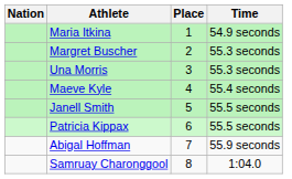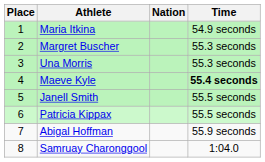 <table class=wikitable>
 <tr>
+<th>Place</th>
+<th>Athlete</th>
 <th>Nation</th>
-<th>Athlete</th>
-<th>Place</th>
 <th>Time</th>
 </tr>
 <tr align=center bgcolor=bbf3bb>
+<td>1</td>
+<td align=left><a href='#'>Maria Itkina</a></td>
 <td align=left></td>
-<td align=left><a href='#'>Maria Itkina</a></td>
-<td>1</td>
 <td>54.9 seconds</td>
 </tr>
 <tr align=center bgcolor=bbf3bb>
+<td>2</td>
+<td align=left><a href='#'>Margret Buscher</a></td>
 <td align=left></td>
-<td align=left><a href='#'>Margret Buscher</a></td>
-<td>2</td>
 <td>55.3 seconds</td>
 </tr>
 <tr align=center bgcolor=bbf3bb>
+<td>3</td>
+<td align=left><a href='#'>Una Morris</a></td>
 <td align=left></td>
-<td align=left><a href='#'>Una Morris</a></td>
-<td>3</td>
 <td>55.3 seconds</td>
 </tr>
 <tr align=center bgcolor=bbf3bb>
+<td>4</td>
+<td align=left><a href='#'>Maeve Kyle</a></td>
 <td align=left></td>
-<td align=left><a href='#'>Maeve Kyle</a></td>
-<td>4</td>
-<td>55.4 seconds</td>
+<td><strong>55.4 seconds</strong></td>
 </tr>
 <tr align=center bgcolor=bbf3bb>
+<td>5</td>
+<td align=left><a href='#'>Janell Smith</a></td>
 <td align=left></td>
-<td align=left><a href='#'>Janell Smith</a></td>
-<td>5</td>
 <td>55.5 seconds</td>
 </tr>
 <tr align=center bgcolor=ccf9cc>
+<td>6</td>
+<td align=left><a href='#'>Patricia Kippax</a></td>
 <td align=left></td>
-<td align=left><a href='#'>Patricia Kippax</a></td>
-<td>6</td>
 <td>55.5 seconds</td>
 </tr>
 <tr align=center>
+<td>7</td>
+<td align=left><a href='#'>Abigal Hoffman</a></td>
 <td align=left></td>
-<td align=left><a href='#'>Abigal Hoffman</a></td>
-<td>7</td>
 <td>55.9 seconds</td>
 </tr>
 <tr align=center>
+<td>8</td>
+<td align=left><a href='#'>Samruay Charonggool</a></td>
 <td align=left></td>
-<td align=left><a href='#'>Samruay Charonggool</a></td>
-<td>8</td>
 <td>1:04.0</td>
 </tr>
 </table>
